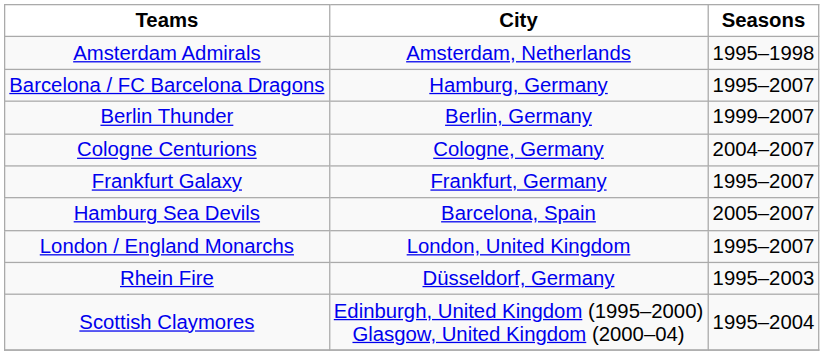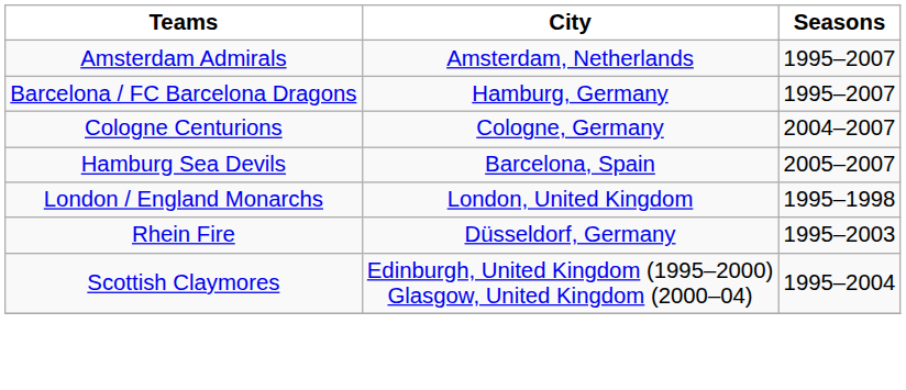 <table class="plainrowheaders wikitable" style="text-align:center">
 <tr>
 <th style=background:white scope="col">Teams</th>
 <th style=background:white scope="col">City</th>
 <th style=background:white scope="col">Seasons</th>
 </tr>
 <tr>
 <td scope="row"> <a href='#'>Amsterdam Admirals</a></td>
 <td><a href='#'>Amsterdam, Netherlands</a></td>
-<td>1995–1998</td>
+<td>1995–2007</td>
 </tr>
 <tr>
 <td scope="row"> <a href='#'>Barcelona / FC Barcelona Dragons</a></td>
 <td><a href='#'>Hamburg, Germany</a></td>
 <td>1995–2007</td>
 </tr>
 <tr>
-<td scope="row"> <a href='#'>Berlin Thunder</a></td>
-<td><a href='#'>Berlin, Germany</a></td>
-<td>1999–2007</td>
-</tr>
-<tr>
 <td scope="row"> <a href='#'>Cologne Centurions</a></td>
 <td><a href='#'>Cologne, Germany</a></td>
 <td>2004–2007</td>
-</tr>
-<tr>
-<td scope="row"> <a href='#'>Frankfurt Galaxy</a></td>
-<td><a href='#'>Frankfurt, Germany</a></td>
-<td>1995–2007</td>
 </tr>
 <tr>
 <td scope="row"> <a href='#'>Hamburg Sea Devils</a></td>
 <td><a href='#'>Barcelona, Spain</a></td>
 <td>2005–2007</td>
 </tr>
 <tr>
 <td scope="row"> <a href='#'>London / England Monarchs</a></td>
 <td><a href='#'>London, United Kingdom</a></td>
-<td>1995–2007</td>
+<td>1995–1998</td>
 </tr>
 <tr>
 <td scope="row"> <a href='#'>Rhein Fire</a></td>
 <td><a href='#'>Düsseldorf, Germany</a></td>
 <td>1995–2003</td>
 </tr>
 <tr>
 <td scope="row"> <a href='#'>Scottish Claymores</a></td>
 <td><a href='#'>Edinburgh, United Kingdom</a> (1995–2000)<br><a href='#'>Glasgow, United Kingdom</a> (2000–04)</td>
 <td>1995–2004</td>
 </tr>
 <tr>
 </tr>
 </table>
